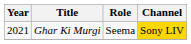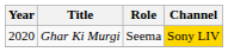 <table class="wikitable sortable">
 <tr>
 <th>Year</th>
 <th>Title</th>
 <th>Role</th>
 <th>Channel</th>
 </tr>
 <tr>
-<td>2021</td>
+<td>2020</td>
 <td><em>Ghar Ki Murgi</em></td>
 <td>Seema</td>
 <td style="background: gold;">Sony LIV</td>
 </tr>
 <tr>
 </tr>
 </table>
